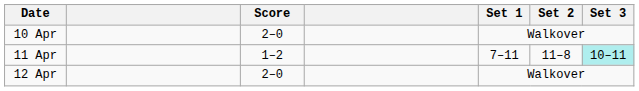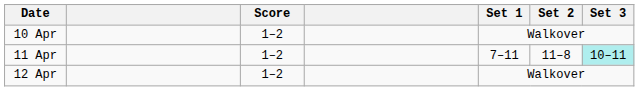 <table class="wikitable" style="text-align: center; font-size:90% ">
 <tr>
 <th width="60">Date</th>
 <th align="right" width="200"></th>
 <th width="60">Score</th>
 <th align="left" width="200"></th>
 <th width="50">Set 1</th>
 <th width="50">Set 2</th>
 <th width="50">Set 3</th>
 </tr>
 <tr>
 <td>10 Apr</td>
 <td align=left><strong><br></strong></td>
-<td align=center>2–0</td>
+<td align=center>1–2</td>
 <td align=left><br></td>
 <td colspan="3">Walkover</td>
 </tr>
 <tr>
 <td>11 Apr</td>
 <td align=left><br></td>
 <td align=center>1–2</td>
 <td align=left><strong><br></strong></td>
 <td>7–11</td>
 <td>11–8</td>
 <td style="background: paleturquoise;">10–11</td>
 </tr>
 <tr>
 <td>12 Apr</td>
 <td align=left><strong><br></strong></td>
-<td align=center>2–0</td>
+<td align=center>1–2</td>
 <td align=left><br></td>
 <td colspan="3">Walkover</td>
 </tr>
 </table>
